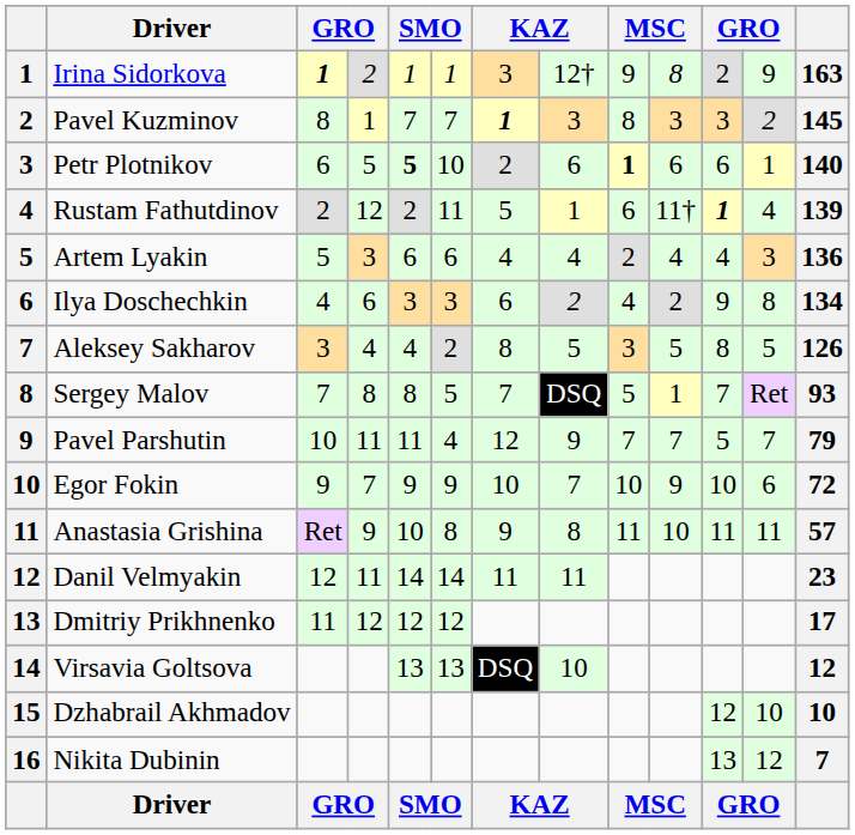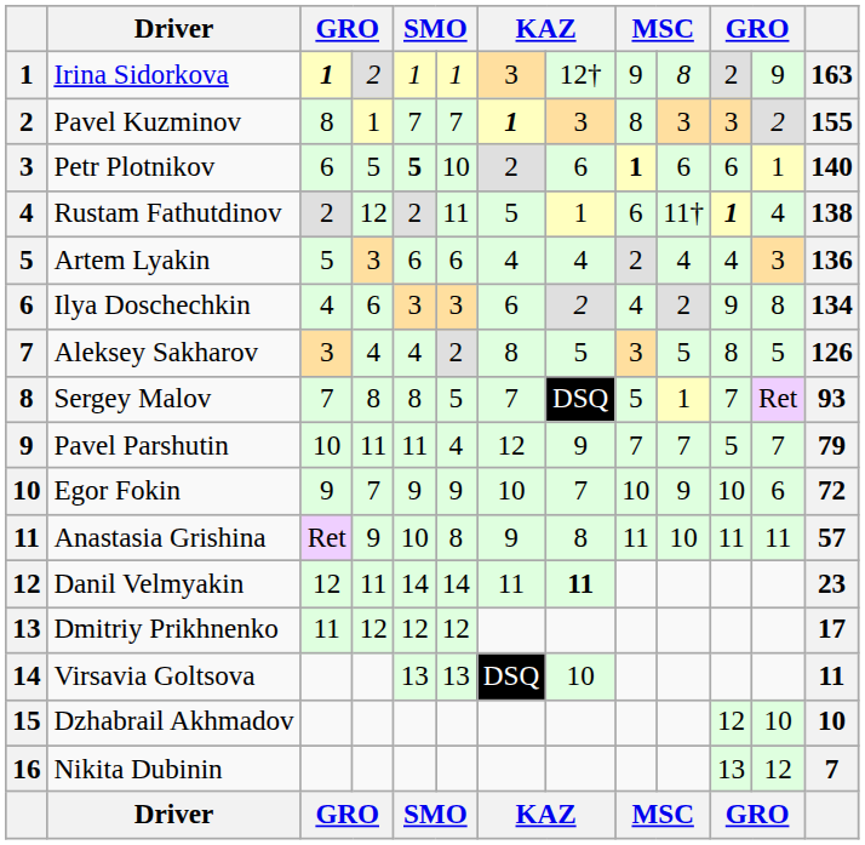 <table align=left| class="wikitable" style="font-size: 85%; text-align: center">
 <tr valign="top">
 <th valign="middle"></th>
 <th valign="middle">Driver</th>
 <th colspan=2><a href='#'>GRO</a></th>
 <th colspan=2><a href='#'>SMO</a></th>
 <th colspan=2><a href='#'>KAZ</a></th>
 <th colspan=2><a href='#'>MSC</a></th>
 <th colspan=2><a href='#'>GRO</a></th>
 <th valign="middle"></th>
 </tr>
 <tr>
 <th>1</th>
 <td align=left><a href='#'>Irina Sidorkova</a></td>
 <td style="background:#ffffbf;"><strong><em>1</em></strong></td>
 <td style="background:#dfdfdf;"><em>2</em></td>
 <td style="background:#ffffbf;"><em>1</em></td>
 <td style="background:#ffffbf;"><em>1</em></td>
 <td style="background:#ffdf9f;">3</td>
 <td style="background:#dfffdf;">12†</td>
 <td style="background:#dfffdf;">9</td>
 <td style="background:#dfffdf;"><em>8</em></td>
 <td style="background:#dfdfdf;">2</td>
 <td style="background:#dfffdf;">9</td>
 <th>163</th>
 </tr>
 <tr>
 <th>2</th>
 <td align=left>Pavel Kuzminov</td>
 <td style="background:#dfffdf;">8</td>
 <td style="background:#ffffbf;">1</td>
 <td style="background:#dfffdf;">7</td>
 <td style="background:#dfffdf;">7</td>
 <td style="background:#ffffbf;"><strong><em>1</em></strong></td>
 <td style="background:#ffdf9f;">3</td>
 <td style="background:#dfffdf;">8</td>
 <td style="background:#ffdf9f;">3</td>
 <td style="background:#ffdf9f;">3</td>
 <td style="background:#dfdfdf;"><em>2</em></td>
-<th>145</th>
+<th>155</th>
 </tr>
 <tr>
 <th>3</th>
 <td align=left>Petr Plotnikov</td>
 <td style="background:#dfffdf;">6</td>
 <td style="background:#dfffdf;">5</td>
 <td style="background:#dfffdf;"><strong>5</strong></td>
 <td style="background:#dfffdf;">10</td>
 <td style="background:#dfdfdf;">2</td>
 <td style="background:#dfffdf;">6</td>
 <td style="background:#ffffbf;"><strong>1</strong></td>
 <td style="background:#dfffdf;">6</td>
 <td style="background:#dfffdf;">6</td>
 <td style="background:#ffffbf;">1</td>
 <th>140</th>
 </tr>
 <tr>
 <th>4</th>
 <td align=left>Rustam Fathutdinov</td>
 <td style="background:#dfdfdf;">2</td>
 <td style="background:#dfffdf;">12</td>
 <td style="background:#dfdfdf;">2</td>
 <td style="background:#dfffdf;">11</td>
 <td style="background:#dfffdf;">5</td>
 <td style="background:#ffffbf;">1</td>
 <td style="background:#dfffdf;">6</td>
 <td style="background:#dfffdf;">11†</td>
 <td style="background:#ffffbf;"><strong><em>1</em></strong></td>
 <td style="background:#dfffdf;">4</td>
-<th>139</th>
+<th>138</th>
 </tr>
 <tr>
 <th>5</th>
 <td align=left>Artem Lyakin</td>
 <td style="background:#dfffdf;">5</td>
 <td style="background:#ffdf9f;">3</td>
 <td style="background:#dfffdf;">6</td>
 <td style="background:#dfffdf;">6</td>
 <td style="background:#dfffdf;">4</td>
 <td style="background:#dfffdf;">4</td>
 <td style="background:#dfdfdf;">2</td>
 <td style="background:#dfffdf;">4</td>
 <td style="background:#dfffdf;">4</td>
 <td style="background:#ffdf9f;">3</td>
 <th>136</th>
 </tr>
 <tr>
 <th>6</th>
 <td align=left>Ilya Doschechkin</td>
 <td style="background:#dfffdf;">4</td>
 <td style="background:#dfffdf;">6</td>
 <td style="background:#ffdf9f;">3</td>
 <td style="background:#ffdf9f;">3</td>
 <td style="background:#dfffdf;">6</td>
 <td style="background:#dfdfdf;"><em>2</em></td>
 <td style="background:#dfffdf;">4</td>
 <td style="background:#dfdfdf;">2</td>
 <td style="background:#dfffdf;">9</td>
 <td style="background:#dfffdf;">8</td>
 <th>134</th>
 </tr>
 <tr>
 <th>7</th>
 <td align=left>Aleksey Sakharov</td>
 <td style="background:#ffdf9f;">3</td>
 <td style="background:#dfffdf;">4</td>
 <td style="background:#dfffdf;">4</td>
 <td style="background:#dfdfdf;">2</td>
 <td style="background:#dfffdf;">8</td>
 <td style="background:#dfffdf;">5</td>
 <td style="background:#ffdf9f;">3</td>
 <td style="background:#dfffdf;">5</td>
 <td style="background:#dfffdf;">8</td>
 <td style="background:#dfffdf;">5</td>
 <th>126</th>
 </tr>
 <tr>
 <th>8</th>
 <td align=left>Sergey Malov</td>
 <td style="background:#dfffdf;">7</td>
 <td style="background:#dfffdf;">8</td>
 <td style="background:#dfffdf;">8</td>
 <td style="background:#dfffdf;">5</td>
 <td style="background:#dfffdf;">7</td>
 <td style="background:black; color:white;">DSQ</td>
 <td style="background:#dfffdf;">5</td>
 <td style="background:#ffffbf;">1</td>
 <td style="background:#dfffdf;">7</td>
 <td style="background:#efcfff;">Ret</td>
 <th>93</th>
 </tr>
 <tr>
 <th>9</th>
 <td align=left>Pavel Parshutin</td>
 <td style="background:#dfffdf;">10</td>
 <td style="background:#dfffdf;">11</td>
 <td style="background:#dfffdf;">11</td>
 <td style="background:#dfffdf;">4</td>
 <td style="background:#dfffdf;">12</td>
 <td style="background:#dfffdf;">9</td>
 <td style="background:#dfffdf;">7</td>
 <td style="background:#dfffdf;">7</td>
 <td style="background:#dfffdf;">5</td>
 <td style="background:#dfffdf;">7</td>
 <th>79</th>
 </tr>
 <tr>
 <th>10</th>
 <td align=left>Egor Fokin</td>
 <td style="background:#dfffdf;">9</td>
 <td style="background:#dfffdf;">7</td>
 <td style="background:#dfffdf;">9</td>
 <td style="background:#dfffdf;">9</td>
 <td style="background:#dfffdf;">10</td>
 <td style="background:#dfffdf;">7</td>
 <td style="background:#dfffdf;">10</td>
 <td style="background:#dfffdf;">9</td>
 <td style="background:#dfffdf;">10</td>
 <td style="background:#dfffdf;">6</td>
 <th>72</th>
 </tr>
 <tr>
 <th>11</th>
 <td align=left>Anastasia Grishina</td>
 <td style="background:#efcfff;">Ret</td>
 <td style="background:#dfffdf;">9</td>
 <td style="background:#dfffdf;">10</td>
 <td style="background:#dfffdf;">8</td>
 <td style="background:#dfffdf;">9</td>
 <td style="background:#dfffdf;">8</td>
 <td style="background:#dfffdf;">11</td>
 <td style="background:#dfffdf;">10</td>
 <td style="background:#dfffdf;">11</td>
 <td style="background:#dfffdf;">11</td>
 <th>57</th>
 </tr>
 <tr>
 <th>12</th>
 <td align=left>Danil Velmyakin</td>
 <td style="background:#dfffdf;">12</td>
 <td style="background:#dfffdf;">11</td>
 <td style="background:#dfffdf;">14</td>
 <td style="background:#dfffdf;">14</td>
 <td style="background:#dfffdf;">11</td>
-<td style="background:#dfffdf;">11</td>
+<td style="background:#dfffdf;"><strong>11</strong></td>
 <td></td>
 <td></td>
 <td></td>
 <td></td>
 <th>23</th>
 </tr>
 <tr>
 <th>13</th>
 <td align=left>Dmitriy Prikhnenko</td>
 <td style="background:#dfffdf;">11</td>
 <td style="background:#dfffdf;">12</td>
 <td style="background:#dfffdf;">12</td>
 <td style="background:#dfffdf;">12</td>
 <td></td>
 <td></td>
 <td></td>
 <td></td>
 <td></td>
 <td></td>
 <th>17</th>
 </tr>
 <tr>
 <th>14</th>
 <td align=left>Virsavia Goltsova</td>
 <td></td>
 <td></td>
 <td style="background:#dfffdf;">13</td>
 <td style="background:#dfffdf;">13</td>
 <td style="background:black; color:white;">DSQ</td>
 <td style="background:#dfffdf;">10</td>
 <td></td>
 <td></td>
 <td></td>
 <td></td>
-<th>12</th>
+<th>11</th>
 </tr>
 <tr>
 <th>15</th>
 <td align=left>Dzhabrail Akhmadov</td>
 <td></td>
 <td></td>
 <td></td>
 <td></td>
 <td></td>
 <td></td>
 <td></td>
 <td></td>
 <td style="background:#dfffdf;">12</td>
 <td style="background:#dfffdf;">10</td>
 <th>10</th>
 </tr>
 <tr>
 <th>16</th>
 <td align=left>Nikita Dubinin</td>
 <td></td>
 <td></td>
 <td></td>
 <td></td>
 <td></td>
 <td></td>
 <td></td>
 <td></td>
 <td style="background:#dfffdf;">13</td>
 <td style="background:#dfffdf;">12</td>
 <th>7</th>
 </tr>
 <tr valign="top">
 <th valign="middle"></th>
 <th valign="middle">Driver</th>
 <th colspan=2><a href='#'>GRO</a></th>
 <th colspan=2><a href='#'>SMO</a></th>
 <th colspan=2><a href='#'>KAZ</a></th>
 <th colspan=2><a href='#'>MSC</a></th>
 <th colspan=2><a href='#'>GRO</a></th>
 <th valign="middle"></th>
 </tr>
 </table>
